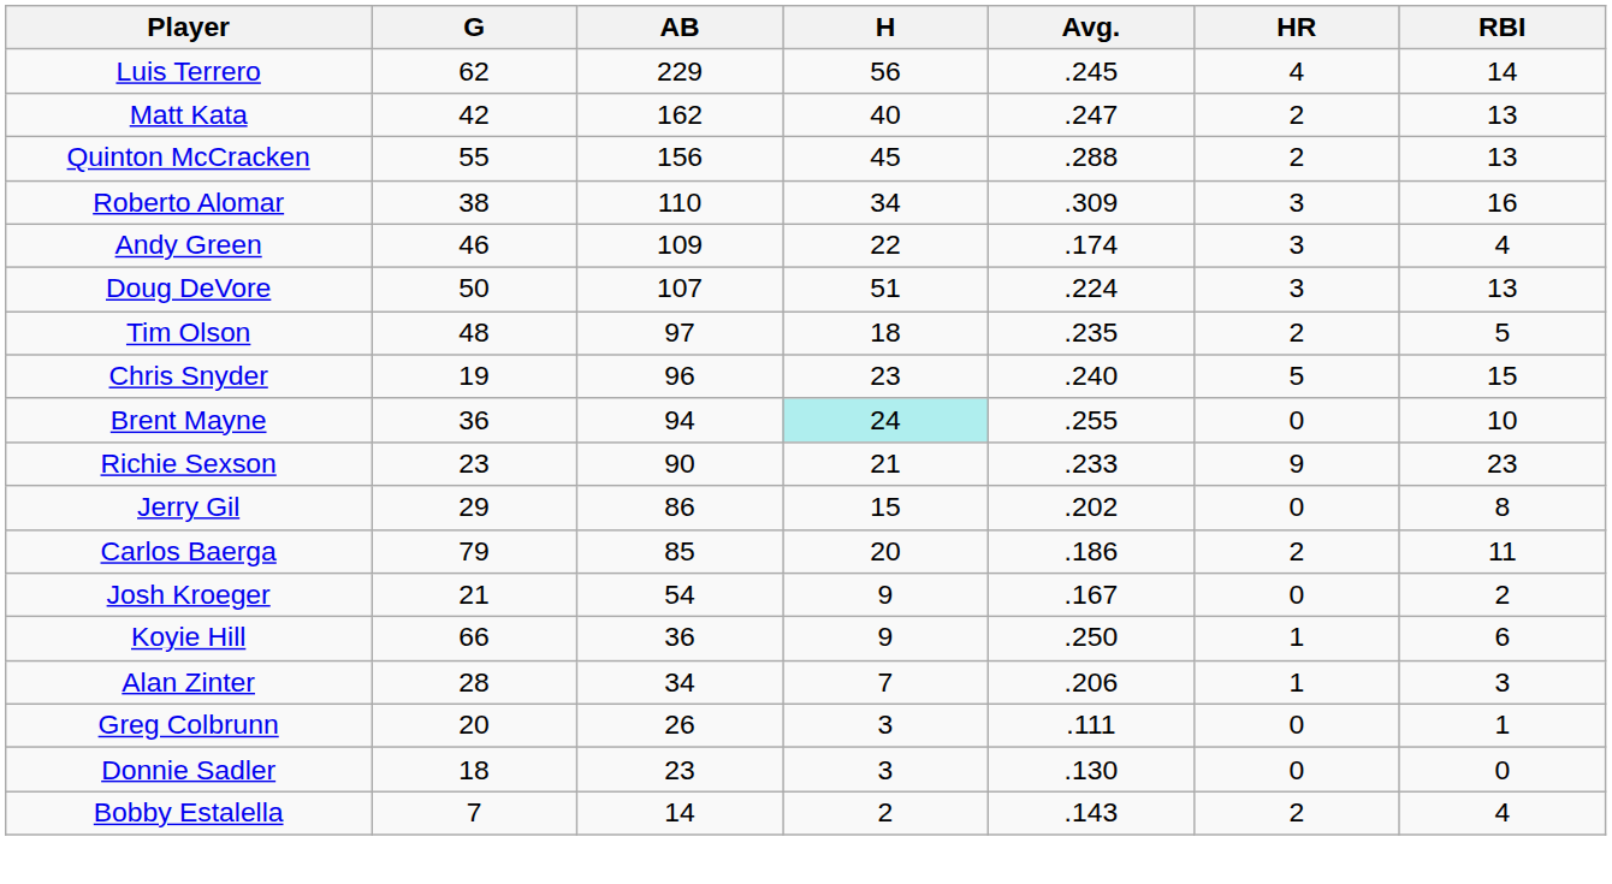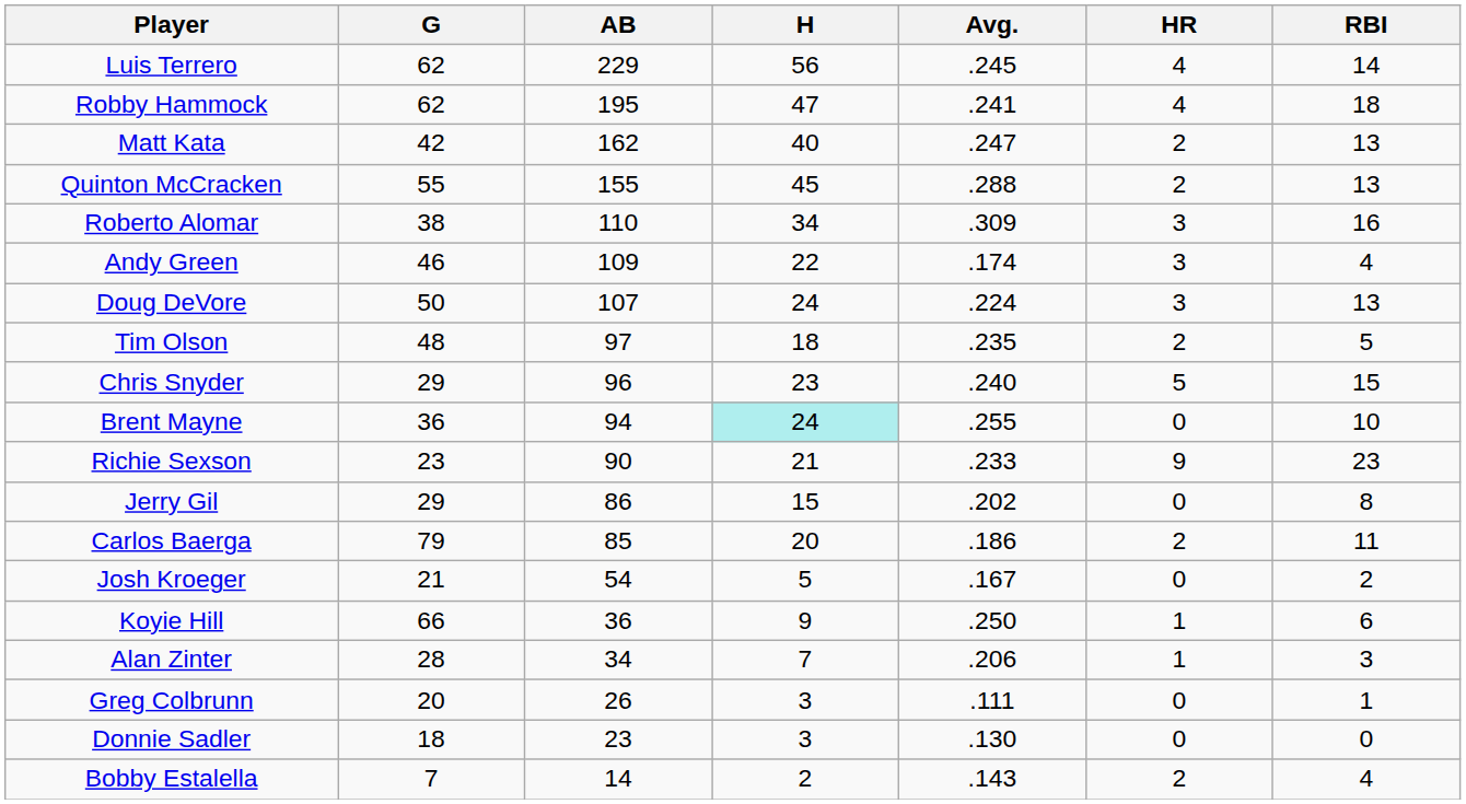 <table class="wikitable sortable">
 <tr>
 <th bgcolor="#DDDDFF" width="16%">Player</th>
 <th bgcolor="#DDDDFF" width="9%">G</th>
 <th bgcolor="#DDDDFF" width="9%">AB</th>
 <th bgcolor="#DDDDFF" width="9%">H</th>
 <th bgcolor="#DDDDFF" width="9%">Avg.</th>
 <th bgcolor="#DDDDFF" width="9%">HR</th>
 <th bgcolor="#DDDDFF" width="9%">RBI</th>
 </tr>
 <tr align=center>
 <td><a href='#'>Luis Terrero</a></td>
 <td>62</td>
 <td>229</td>
 <td>56</td>
 <td>.245</td>
 <td>4</td>
 <td>14</td>
 </tr>
 <tr align=center>
+<td><a href='#'>Robby Hammock</a></td>
+<td>62</td>
+<td>195</td>
+<td>47</td>
+<td>.241</td>
+<td>4</td>
+<td>18</td>
+</tr>
+<tr align=center>
 <td><a href='#'>Matt Kata</a></td>
 <td>42</td>
 <td>162</td>
 <td>40</td>
 <td>.247</td>
 <td>2</td>
 <td>13</td>
 </tr>
 <tr align=center>
 <td><a href='#'>Quinton McCracken</a></td>
 <td>55</td>
-<td>156</td>
+<td>155</td>
 <td>45</td>
 <td>.288</td>
 <td>2</td>
 <td>13</td>
 </tr>
 <tr align=center>
 <td><a href='#'>Roberto Alomar</a></td>
 <td>38</td>
 <td>110</td>
 <td>34</td>
 <td>.309</td>
 <td>3</td>
 <td>16</td>
 </tr>
 <tr align=center>
 <td><a href='#'>Andy Green</a></td>
 <td>46</td>
 <td>109</td>
 <td>22</td>
 <td>.174</td>
 <td>3</td>
 <td>4</td>
 </tr>
 <tr align=center>
 <td><a href='#'>Doug DeVore</a></td>
 <td>50</td>
 <td>107</td>
-<td>51</td>
+<td>24</td>
 <td>.224</td>
 <td>3</td>
 <td>13</td>
 </tr>
 <tr align=center>
 <td><a href='#'>Tim Olson</a></td>
 <td>48</td>
 <td>97</td>
 <td>18</td>
 <td>.235</td>
 <td>2</td>
 <td>5</td>
 </tr>
 <tr align=center>
 <td><a href='#'>Chris Snyder</a></td>
-<td>19</td>
+<td>29</td>
 <td>96</td>
 <td>23</td>
 <td>.240</td>
 <td>5</td>
 <td>15</td>
 </tr>
 <tr align=center>
 <td><a href='#'>Brent Mayne</a></td>
 <td>36</td>
 <td>94</td>
 <td style="background: paleturquoise;">24</td>
 <td>.255</td>
 <td>0</td>
 <td>10</td>
 </tr>
 <tr align=center>
 <td><a href='#'>Richie Sexson</a></td>
 <td>23</td>
 <td>90</td>
 <td>21</td>
 <td>.233</td>
 <td>9</td>
 <td>23</td>
 </tr>
 <tr align=center>
 <td><a href='#'>Jerry Gil</a></td>
 <td>29</td>
 <td>86</td>
 <td>15</td>
 <td>.202</td>
 <td>0</td>
 <td>8</td>
 </tr>
 <tr align=center>
 <td><a href='#'>Carlos Baerga</a></td>
 <td>79</td>
 <td>85</td>
 <td>20</td>
 <td>.186</td>
 <td>2</td>
 <td>11</td>
 </tr>
 <tr align=center>
 <td><a href='#'>Josh Kroeger</a></td>
 <td>21</td>
 <td>54</td>
-<td>9</td>
+<td>5</td>
 <td>.167</td>
 <td>0</td>
 <td>2</td>
 </tr>
 <tr align=center>
 <td><a href='#'>Koyie Hill</a></td>
 <td>66</td>
 <td>36</td>
 <td>9</td>
 <td>.250</td>
 <td>1</td>
 <td>6</td>
 </tr>
 <tr align=center>
 <td><a href='#'>Alan Zinter</a></td>
 <td>28</td>
 <td>34</td>
 <td>7</td>
 <td>.206</td>
 <td>1</td>
 <td>3</td>
 </tr>
 <tr align=center>
 <td><a href='#'>Greg Colbrunn</a></td>
 <td>20</td>
 <td>26</td>
 <td>3</td>
 <td>.111</td>
 <td>0</td>
 <td>1</td>
 </tr>
 <tr align=center>
 <td><a href='#'>Donnie Sadler</a></td>
 <td>18</td>
 <td>23</td>
 <td>3</td>
 <td>.130</td>
 <td>0</td>
 <td>0</td>
 </tr>
 <tr align=center>
 <td><a href='#'>Bobby Estalella</a></td>
 <td>7</td>
 <td>14</td>
 <td>2</td>
 <td>.143</td>
 <td>2</td>
 <td>4</td>
 </tr>
 </table>
